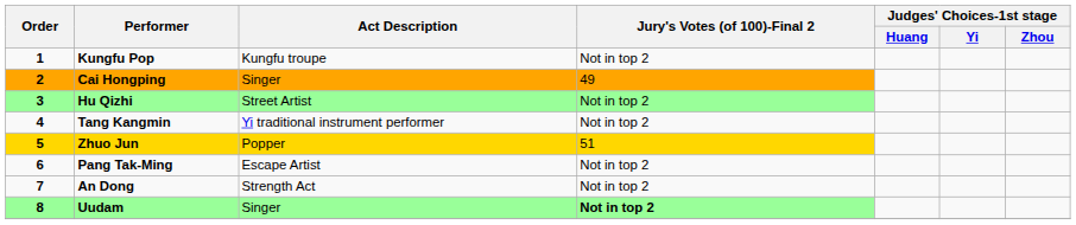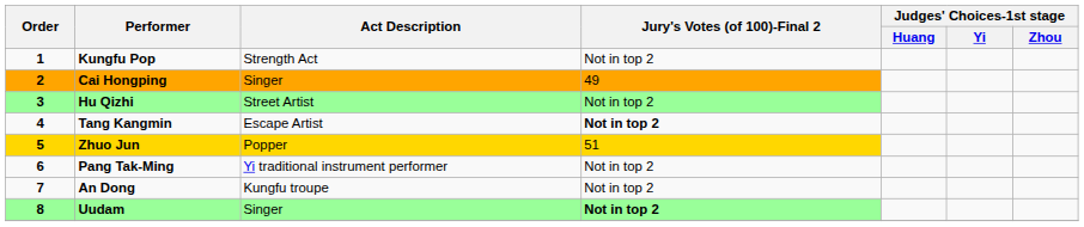 <table class="wikitable" style="width:100%;">
 <tr>
 <th rowspan=2>Order</th>
 <th rowspan=2>Performer</th>
 <th rowspan=2>Act Description</th>
 <th rowspan=2>Jury's Votes (of 100)-Final 2</th>
 <th colspan=3>Judges' Choices-1st stage</th>
 </tr>
 <tr>
 <th width="70"><a href='#'>Huang</a></th>
 <th width="70"><a href='#'>Yi</a></th>
 <th width="70"><a href='#'>Zhou</a></th>
 </tr>
 <tr>
 <td align="center"><strong>1</strong></td>
 <td><strong>Kungfu Pop</strong></td>
-<td>Kungfu troupe</td>
+<td>Strength Act</td>
 <td>Not in top 2</td>
 <td align="center"></td>
 <td align="center"></td>
 <td align="center"></td>
 </tr>
 <tr>
 <td style="background: orange" align="center"><strong>2</strong></td>
 <td style="background: orange"><strong>Cai Hongping</strong></td>
 <td style="background: orange">Singer</td>
 <td style="background: orange">49</td>
 <td align="center"></td>
 <td align="center"></td>
 <td align="center"></td>
 </tr>
 <tr>
 <td style="background: #99FF99" align="center"><strong>3</strong></td>
 <td style="background: #99FF99"><strong>Hu Qizhi</strong></td>
 <td style="background: #99FF99">Street Artist</td>
 <td style="background: #99FF99">Not in top 2</td>
 <td align="center"></td>
 <td align="center"></td>
 <td align="center"></td>
 </tr>
 <tr>
 <td align="center"><strong>4</strong></td>
 <td><strong>Tang Kangmin</strong></td>
-<td><a href='#'>Yi</a> traditional instrument performer</td>
-<td>Not in top 2</td>
+<td>Escape Artist</td>
+<td><strong>Not in top 2</strong></td>
 <td align="center"></td>
 <td align="center"></td>
 <td align="center"></td>
 </tr>
 <tr>
 <td style="background: gold" align="center"><strong>5</strong></td>
 <td style="background: gold"><strong>Zhuo Jun</strong></td>
 <td style="background: gold">Popper</td>
 <td style="background: gold">51</td>
 <td align="center"></td>
 <td align="center"></td>
 <td align="center"></td>
 </tr>
 <tr>
 <td align="center"><strong>6</strong></td>
 <td><strong>Pang Tak-Ming</strong></td>
-<td>Escape Artist</td>
+<td><a href='#'>Yi</a> traditional instrument performer</td>
 <td>Not in top 2</td>
 <td align="center"></td>
 <td align="center"></td>
 <td align="center"></td>
 </tr>
 <tr>
 <td align="center"><strong>7</strong></td>
 <td><strong>An Dong</strong></td>
-<td>Strength Act</td>
+<td>Kungfu troupe</td>
 <td>Not in top 2</td>
 <td align="center"></td>
 <td align="center"></td>
 <td align="center"></td>
 </tr>
 <tr>
 <td style="background: #99FF99" align="center"><strong>8</strong></td>
 <td style="background: #99FF99"><strong>Uudam</strong></td>
 <td style="background: #99FF99">Singer</td>
 <td style="background: #99FF99"><strong>Not in top 2</strong></td>
 <td align="center"></td>
 <td align="center"></td>
 <td align="center"></td>
 </tr>
 <tr>
 </tr>
 </table>
